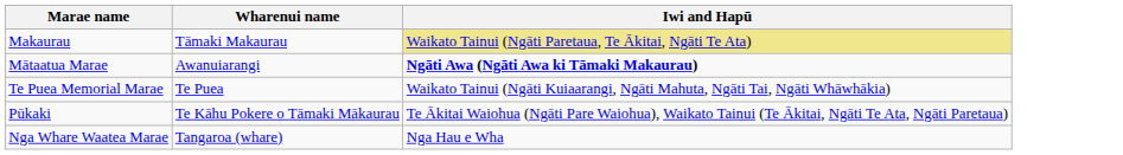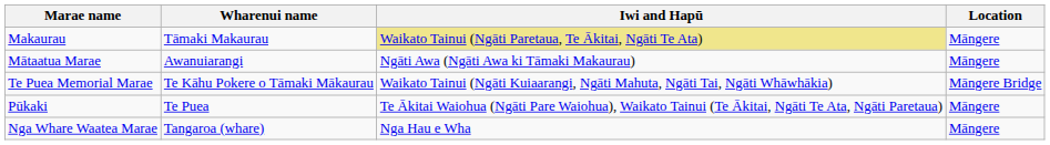 <table class="wikitable sortable">
 <tr>
 <th>Marae name</th>
 <th>Wharenui name</th>
 <th>Iwi and Hapū</th>
+<th>Location</th>
 </tr>
 <tr>
 <td><a href='#'>Makaurau</a></td>
 <td><a href='#'>Tāmaki Makaurau</a></td>
 <td style="background: khaki;"><a href='#'>Waikato Tainui</a> (<a href='#'>Ngāti Paretaua</a>, <a href='#'>Te Ākitai</a>, <a href='#'>Ngāti Te Ata</a>)</td>
+<td><a href='#'>Māngere</a></td>
 </tr>
 <tr>
 <td><a href='#'>Mātaatua Marae</a></td>
 <td><a href='#'>Awanuiarangi</a></td>
-<td><strong><a href='#'>Ngāti Awa</a> (<a href='#'>Ngāti Awa ki Tāmaki Makaurau</a>)</strong></td>
+<td><a href='#'>Ngāti Awa</a> (<a href='#'>Ngāti Awa ki Tāmaki Makaurau</a>)</td>
+<td><a href='#'>Māngere</a></td>
 </tr>
 <tr>
 <td><a href='#'>Te Puea Memorial Marae</a></td>
-<td><a href='#'>Te Puea</a></td>
+<td><a href='#'>Te Kāhu Pokere o Tāmaki Mākaurau</a></td>
 <td><a href='#'>Waikato Tainui</a> (<a href='#'>Ngāti Kuiaarangi</a>, <a href='#'>Ngāti Mahuta</a>, <a href='#'>Ngāti Tai</a>, <a href='#'>Ngāti Whāwhākia</a>)</td>
+<td><a href='#'>Māngere Bridge</a></td>
 </tr>
 <tr>
 <td><a href='#'>Pūkaki</a></td>
-<td><a href='#'>Te Kāhu Pokere o Tāmaki Mākaurau</a></td>
+<td><a href='#'>Te Puea</a></td>
 <td><a href='#'>Te Ākitai Waiohua</a> (<a href='#'>Ngāti Pare Waiohua</a>), <a href='#'>Waikato Tainui</a> (<a href='#'>Te Ākitai</a>, <a href='#'>Ngāti Te Ata</a>, <a href='#'>Ngāti Paretaua</a>)</td>
+<td><a href='#'>Māngere</a></td>
 </tr>
 <tr>
 <td><a href='#'>Nga Whare Waatea Marae</a></td>
 <td><a href='#'>Tangaroa (whare)</a></td>
 <td><a href='#'>Nga Hau e Wha</a></td>
+<td><a href='#'>Māngere</a></td>
 </tr>
 </table>
